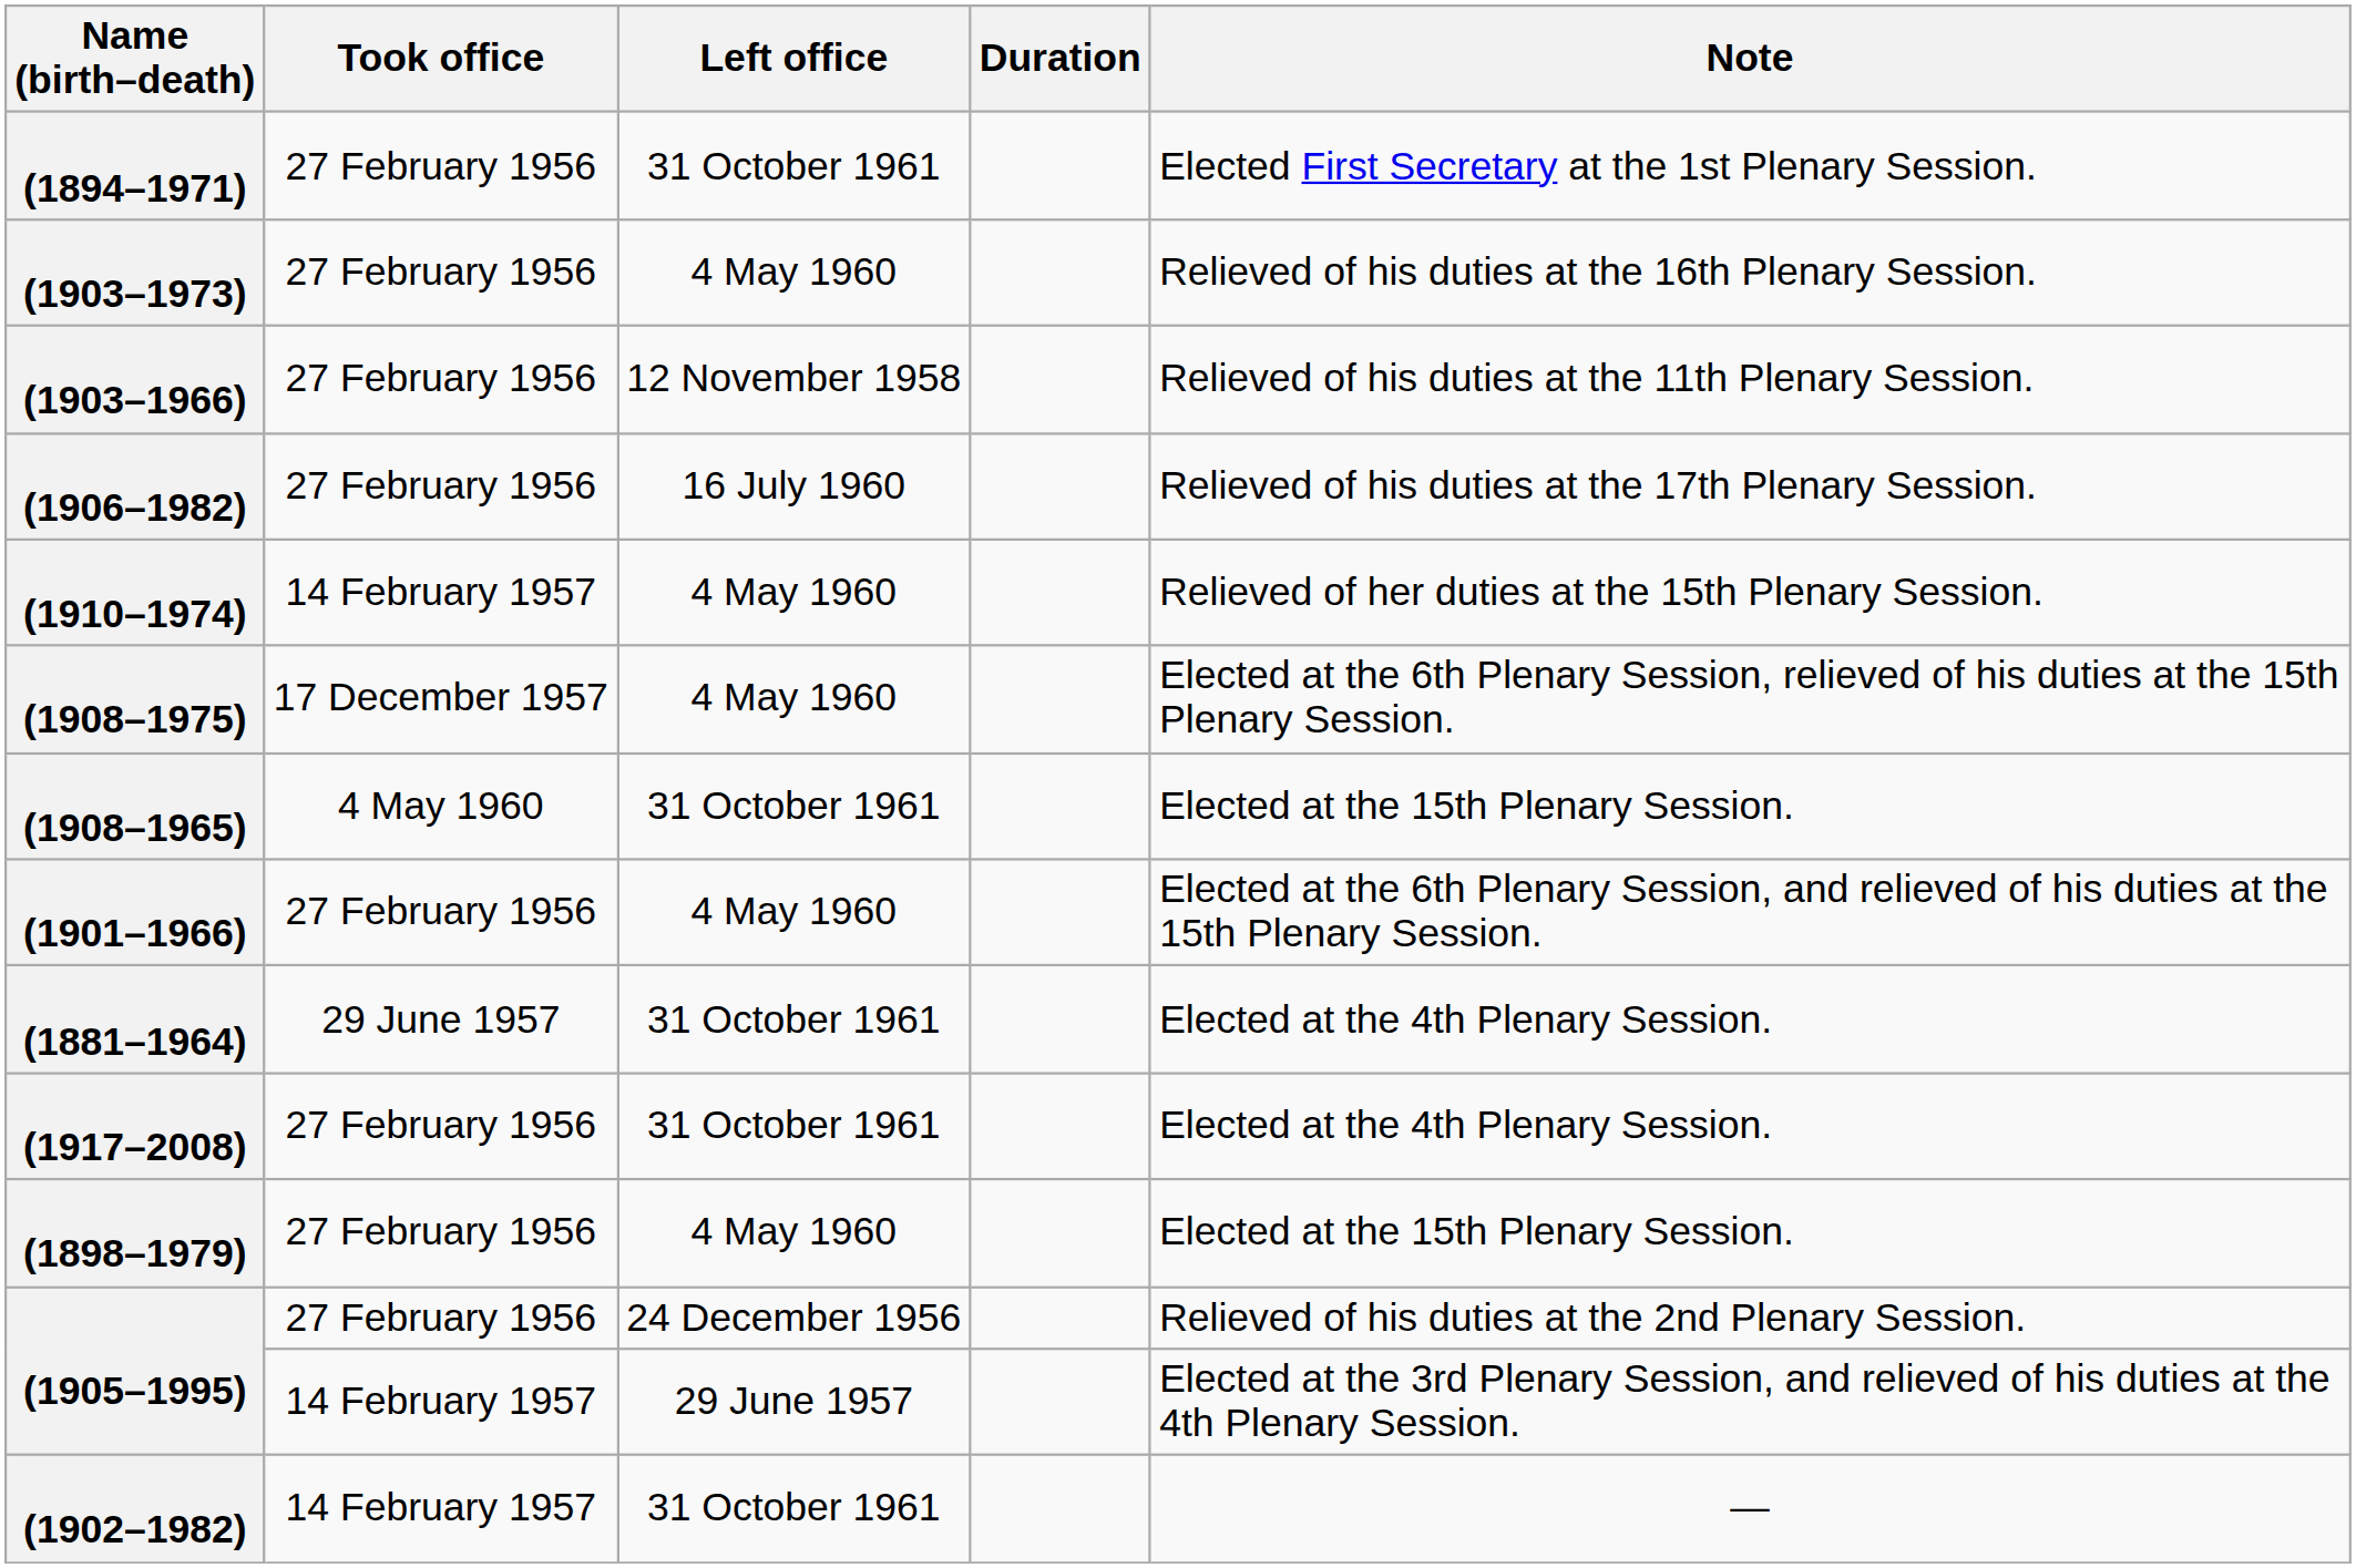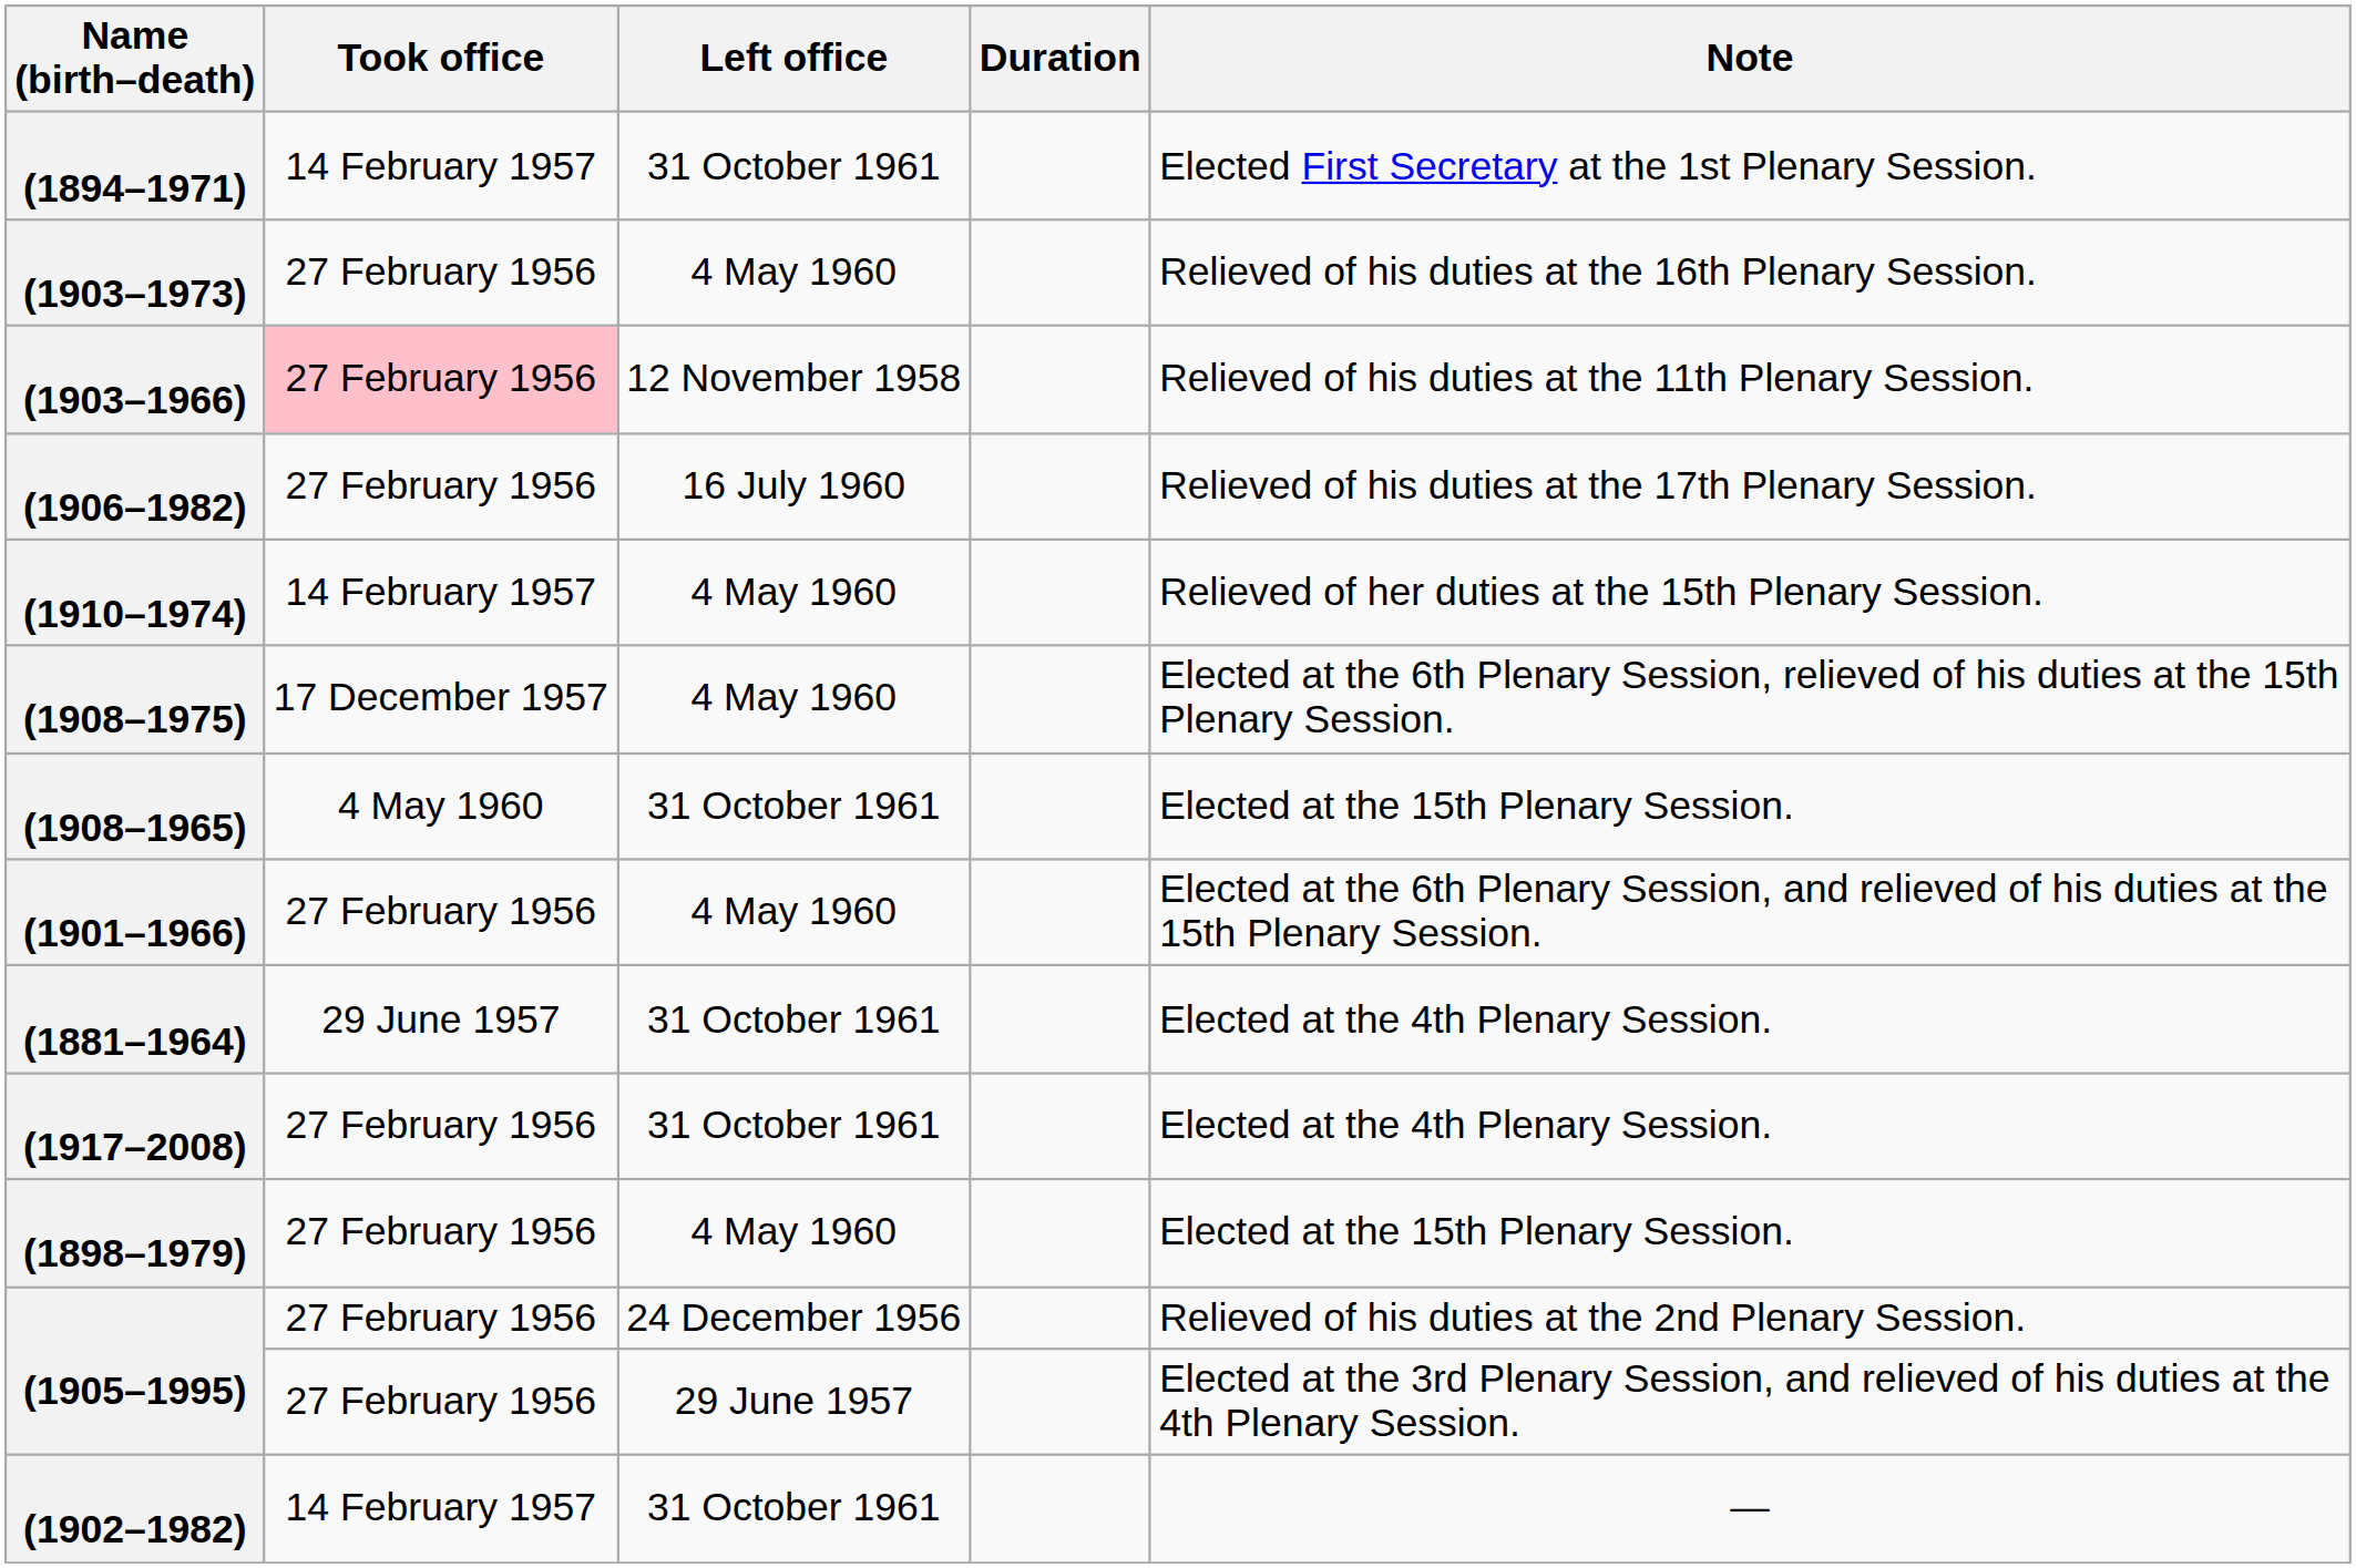 <table class="wikitable plainrowheaders sortable" style="text-align:center;" border="1">
 <tr>
 <th scope="col">Name<br>(birth–death)</th>
 <th scope="col">Took office</th>
 <th scope="col">Left office</th>
 <th scope="col">Duration</th>
 <th scope="col" style="width:30em;">Note</th>
 </tr>
 <tr>
 <th scope="row"><br>(1894–1971)</th>
-<td>27 February 1956</td>
+<td>14 February 1957</td>
 <td>31 October 1961</td>
 <td></td>
 <td align="left">Elected <a href='#'>First Secretary</a> at the 1st Plenary Session.</td>
 </tr>
 <tr>
 <th scope="row"><br>(1903–1973)</th>
 <td>27 February 1956</td>
 <td>4 May 1960</td>
 <td></td>
 <td align="left">Relieved of his duties at the 16th Plenary Session.</td>
 </tr>
 <tr>
 <th scope="row"><br>(1903–1966)</th>
-<td>27 February 1956</td>
+<td style="background: pink;">27 February 1956</td>
 <td>12 November 1958</td>
 <td></td>
 <td align="left">Relieved of his duties at the 11th Plenary Session.</td>
 </tr>
 <tr>
 <th scope="row"><br>(1906–1982)</th>
 <td>27 February 1956</td>
 <td>16 July 1960</td>
 <td></td>
 <td align="left">Relieved of his duties at the 17th Plenary Session.</td>
 </tr>
 <tr>
 <th scope="row"><br>(1910–1974)</th>
 <td>14 February 1957</td>
 <td>4 May 1960</td>
 <td></td>
 <td align="left">Relieved of her duties at the 15th Plenary Session.</td>
 </tr>
 <tr>
 <th scope="row"><br>(1908–1975)</th>
 <td>17 December 1957</td>
 <td>4 May 1960</td>
 <td></td>
 <td align="left">Elected at the 6th Plenary Session, relieved of his duties at the 15th Plenary Session.</td>
 </tr>
 <tr>
 <th scope="row"><br>(1908–1965)</th>
 <td>4 May 1960</td>
 <td>31 October 1961</td>
 <td></td>
 <td align="left">Elected at the 15th Plenary Session.</td>
 </tr>
 <tr>
 <th scope="row"><br>(1901–1966)</th>
 <td>27 February 1956</td>
 <td>4 May 1960</td>
 <td></td>
 <td align="left">Elected at the 6th Plenary Session, and relieved of his duties at the 15th Plenary Session.</td>
 </tr>
 <tr>
 <th scope="row"><br>(1881–1964)</th>
 <td>29 June 1957</td>
 <td>31 October 1961</td>
 <td></td>
 <td align="left">Elected at the 4th Plenary Session.</td>
 </tr>
 <tr>
 <th scope="row"><br>(1917–2008)</th>
 <td>27 February 1956</td>
 <td>31 October 1961</td>
 <td></td>
 <td align="left">Elected at the 4th Plenary Session.</td>
 </tr>
 <tr>
 <th scope="row"><br>(1898–1979)</th>
 <td>27 February 1956</td>
 <td>4 May 1960</td>
 <td></td>
 <td align="left">Elected at the 15th Plenary Session.</td>
 </tr>
 <tr>
 <th rowspan="2" scope="row"><br>(1905–1995)</th>
 <td>27 February 1956</td>
 <td>24 December 1956</td>
 <td></td>
 <td align="left">Relieved of his duties at the 2nd Plenary Session.</td>
 </tr>
 <tr>
-<td>14 February 1957</td>
+<td>27 February 1956</td>
 <td>29 June 1957</td>
 <td></td>
 <td align="left">Elected at the 3rd Plenary Session, and relieved of his duties at the 4th Plenary Session.</td>
 </tr>
 <tr>
 <th scope="row"><br>(1902–1982)</th>
 <td>14 February 1957</td>
 <td>31 October 1961</td>
 <td></td>
 <td>—</td>
 </tr>
 </table>
